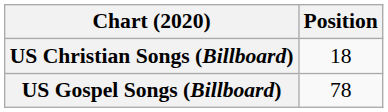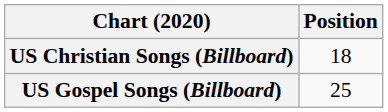 <table class="wikitable plainrowheaders sortable" style="text-align:center">
 <tr>
 <th scope="col">Chart (2020)</th>
 <th scope="col">Position</th>
 </tr>
 <tr>
 <th scope="row">US Christian Songs (<em>Billboard</em>)</th>
 <td>18</td>
 </tr>
 <tr>
 <th scope="row">US Gospel Songs (<em>Billboard</em>)</th>
-<td>78</td>
+<td>25</td>
 </tr>
 </table>
